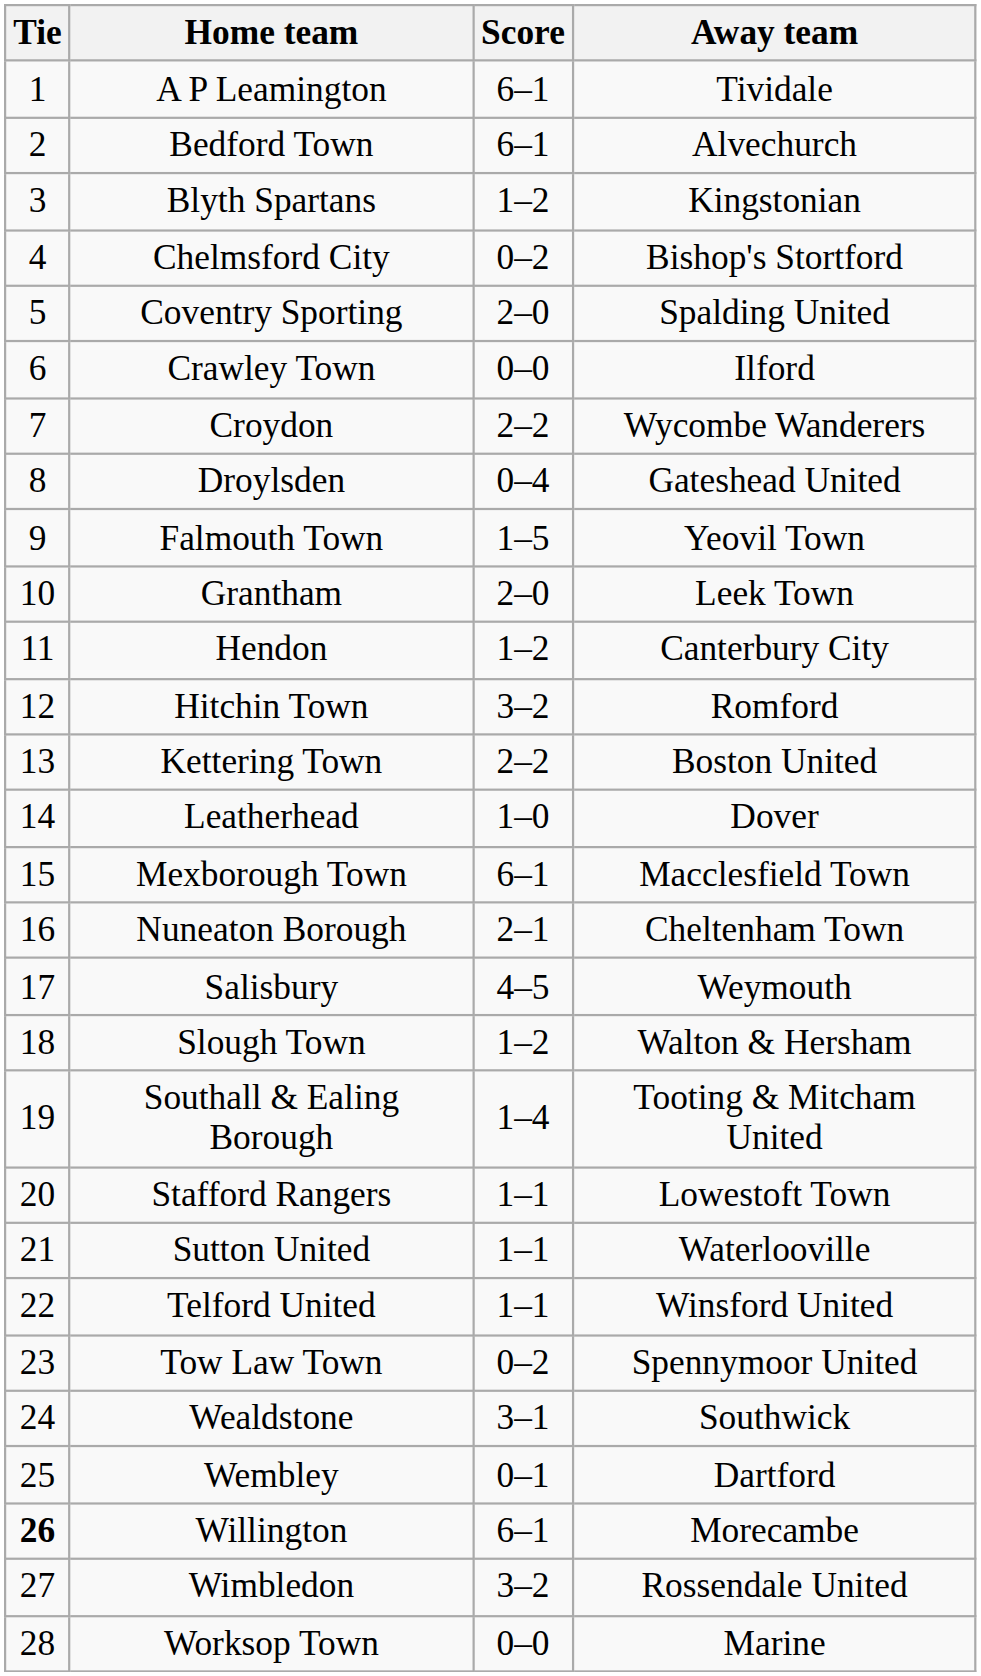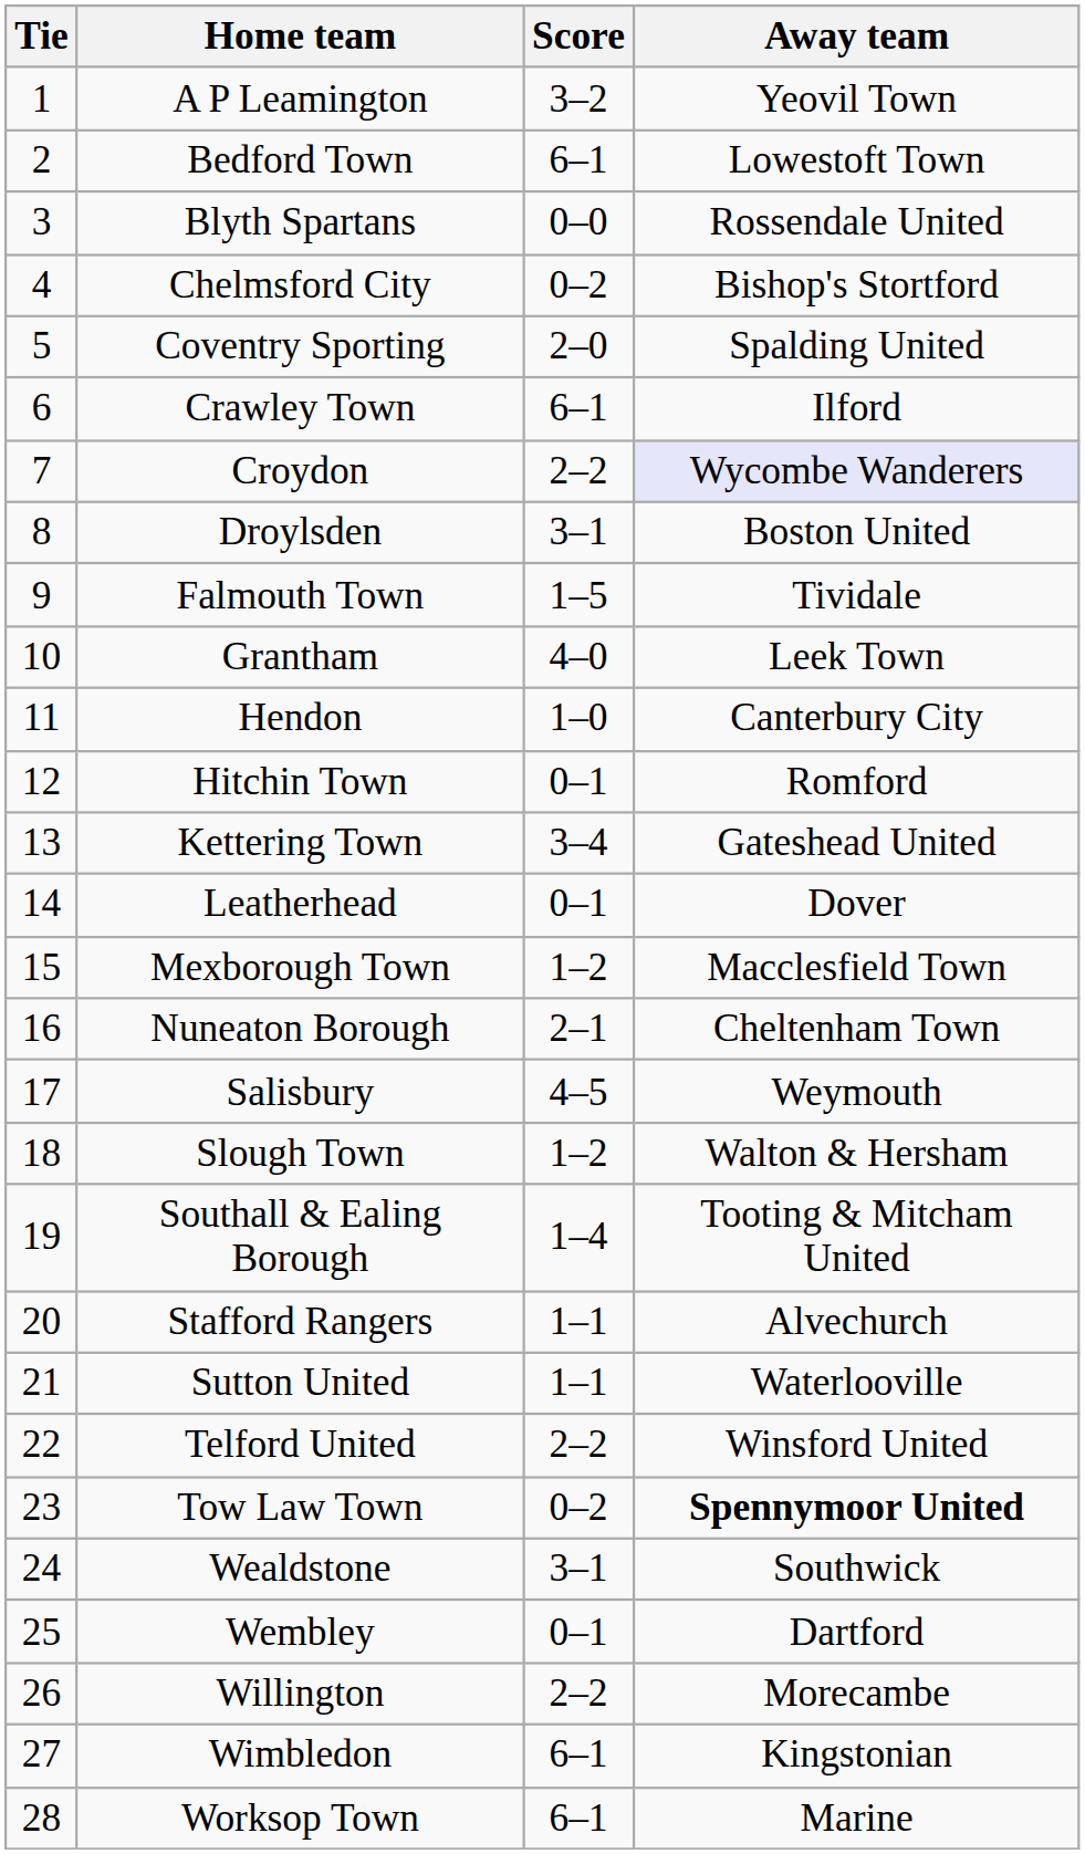 <table class="wikitable" style="text-align:center;">
 <tr>
 <th width=20>Tie</th>
 <th width=175>Home team</th>
 <th width=20>Score</th>
 <th width=175>Away team</th>
 </tr>
 <tr>
 <td>1</td>
 <td>A P Leamington</td>
-<td>6–1</td>
-<td>Tividale</td>
+<td>3–2</td>
+<td>Yeovil Town</td>
 </tr>
 <tr>
 <td>2</td>
 <td>Bedford Town</td>
 <td>6–1</td>
-<td>Alvechurch</td>
+<td>Lowestoft Town</td>
 </tr>
 <tr>
 <td>3</td>
 <td>Blyth Spartans</td>
-<td>1–2</td>
-<td>Kingstonian</td>
+<td>0–0</td>
+<td>Rossendale United</td>
 </tr>
 <tr>
 <td>4</td>
 <td>Chelmsford City</td>
 <td>0–2</td>
 <td>Bishop's Stortford</td>
 </tr>
 <tr>
 <td>5</td>
 <td>Coventry Sporting</td>
 <td>2–0</td>
 <td>Spalding United</td>
 </tr>
 <tr>
 <td>6</td>
 <td>Crawley Town</td>
-<td>0–0</td>
+<td>6–1</td>
 <td>Ilford</td>
 </tr>
 <tr>
 <td>7</td>
 <td>Croydon</td>
 <td>2–2</td>
-<td>Wycombe Wanderers</td>
+<td style="background: lavender;">Wycombe Wanderers</td>
 </tr>
 <tr>
 <td>8</td>
 <td>Droylsden</td>
-<td>0–4</td>
-<td>Gateshead United</td>
+<td>3–1</td>
+<td>Boston United</td>
 </tr>
 <tr>
 <td>9</td>
 <td>Falmouth Town</td>
 <td>1–5</td>
-<td>Yeovil Town</td>
+<td>Tividale</td>
 </tr>
 <tr>
 <td>10</td>
 <td>Grantham</td>
-<td>2–0</td>
+<td>4–0</td>
 <td>Leek Town</td>
 </tr>
 <tr>
 <td>11</td>
 <td>Hendon</td>
-<td>1–2</td>
+<td>1–0</td>
 <td>Canterbury City</td>
 </tr>
 <tr>
 <td>12</td>
 <td>Hitchin Town</td>
-<td>3–2</td>
+<td>0–1</td>
 <td>Romford</td>
 </tr>
 <tr>
 <td>13</td>
 <td>Kettering Town</td>
-<td>2–2</td>
-<td>Boston United</td>
+<td>3–4</td>
+<td>Gateshead United</td>
 </tr>
 <tr>
 <td>14</td>
 <td>Leatherhead</td>
-<td>1–0</td>
+<td>0–1</td>
 <td>Dover</td>
 </tr>
 <tr>
 <td>15</td>
 <td>Mexborough Town</td>
-<td>6–1</td>
+<td>1–2</td>
 <td>Macclesfield Town</td>
 </tr>
 <tr>
 <td>16</td>
 <td>Nuneaton Borough</td>
 <td>2–1</td>
 <td>Cheltenham Town</td>
 </tr>
 <tr>
 <td>17</td>
 <td>Salisbury</td>
 <td>4–5</td>
 <td>Weymouth</td>
 </tr>
 <tr>
 <td>18</td>
 <td>Slough Town</td>
 <td>1–2</td>
 <td>Walton & Hersham</td>
 </tr>
 <tr>
 <td>19</td>
 <td>Southall & Ealing Borough</td>
 <td>1–4</td>
 <td>Tooting & Mitcham United</td>
 </tr>
 <tr>
 <td>20</td>
 <td>Stafford Rangers</td>
 <td>1–1</td>
-<td>Lowestoft Town</td>
+<td>Alvechurch</td>
 </tr>
 <tr>
 <td>21</td>
 <td>Sutton United</td>
 <td>1–1</td>
 <td>Waterlooville</td>
 </tr>
 <tr>
 <td>22</td>
 <td>Telford United</td>
-<td>1–1</td>
+<td>2–2</td>
 <td>Winsford United</td>
 </tr>
 <tr>
 <td>23</td>
 <td>Tow Law Town</td>
 <td>0–2</td>
-<td>Spennymoor United</td>
+<td><strong>Spennymoor United</strong></td>
 </tr>
 <tr>
 <td>24</td>
 <td>Wealdstone</td>
 <td>3–1</td>
 <td>Southwick</td>
 </tr>
 <tr>
 <td>25</td>
 <td>Wembley</td>
 <td>0–1</td>
 <td>Dartford</td>
 </tr>
 <tr>
-<td><strong>26</strong></td>
+<td>26</td>
 <td>Willington</td>
-<td>6–1</td>
+<td>2–2</td>
 <td>Morecambe</td>
 </tr>
 <tr>
 <td>27</td>
 <td>Wimbledon</td>
-<td>3–2</td>
-<td>Rossendale United</td>
+<td>6–1</td>
+<td>Kingstonian</td>
 </tr>
 <tr>
 <td>28</td>
 <td>Worksop Town</td>
-<td>0–0</td>
+<td>6–1</td>
 <td>Marine</td>
 </tr>
 </table>
